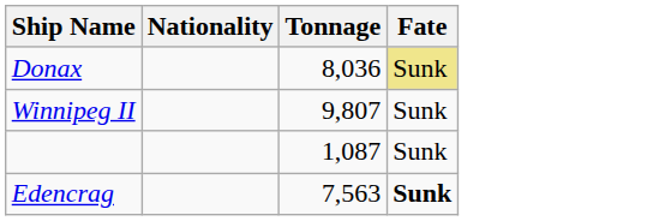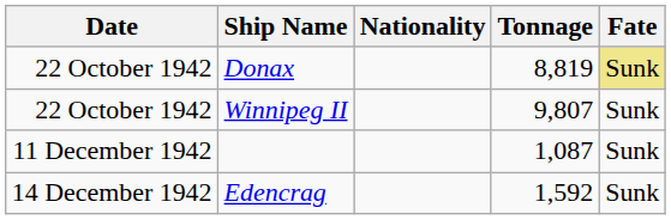 <table class="wikitable sortable">
 <tr>
+<th>Date</th>
 <th>Ship Name</th>
 <th>Nationality</th>
 <th>Tonnage</th>
 <th>Fate</th>
 </tr>
 <tr>
+<td align="right">22 October 1942</td>
 <td align="left"><a href='#'><em>Donax</em></a></td>
 <td align="left"></td>
-<td align="right">8,036</td>
+<td align="right">8,819</td>
 <td align="left" style="background: khaki;">Sunk</td>
 </tr>
 <tr>
+<td align="right">22 October 1942</td>
 <td align="left"><a href='#'><em>Winnipeg II</em></a></td>
 <td align="left"></td>
 <td align="right">9,807</td>
 <td align="left">Sunk</td>
 </tr>
 <tr>
+<td align="right">11 December 1942</td>
 <td align="left"></td>
 <td align="left"></td>
 <td align="right">1,087</td>
 <td align="left">Sunk</td>
 </tr>
 <tr>
+<td align="right">14 December 1942</td>
 <td align="left"><a href='#'><em>Edencrag</em></a></td>
 <td align="left"></td>
-<td align="right">7,563</td>
-<td align="left"><strong>Sunk</strong></td>
+<td align="right">1,592</td>
+<td align="left">Sunk</td>
 </tr>
 </table>
